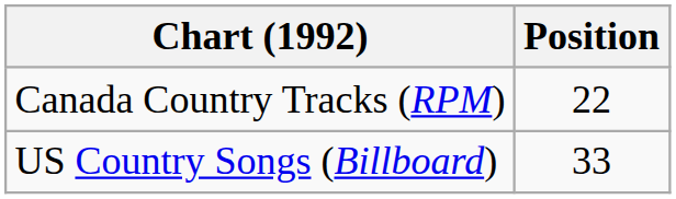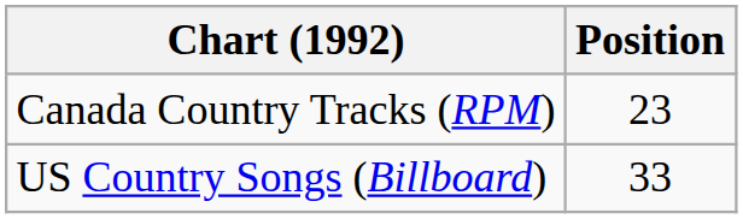 <table class="wikitable sortable">
 <tr>
 <th scope="col">Chart (1992)</th>
 <th scope="col">Position</th>
 </tr>
 <tr>
 <td>Canada Country Tracks (<em><a href='#'>RPM</a></em>)</td>
-<td align="center">22</td>
+<td align="center">23</td>
 </tr>
 <tr>
 <td>US <a href='#'>Country Songs</a> (<em><a href='#'>Billboard</a></em>)</td>
 <td align="center">33</td>
 </tr>
 </table>
